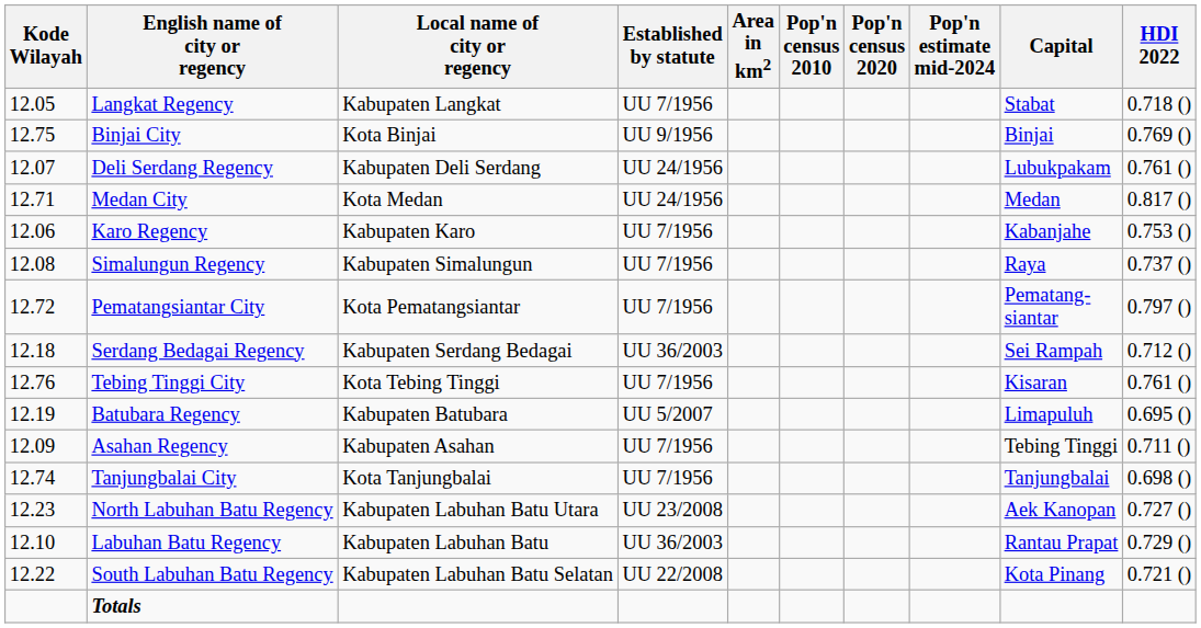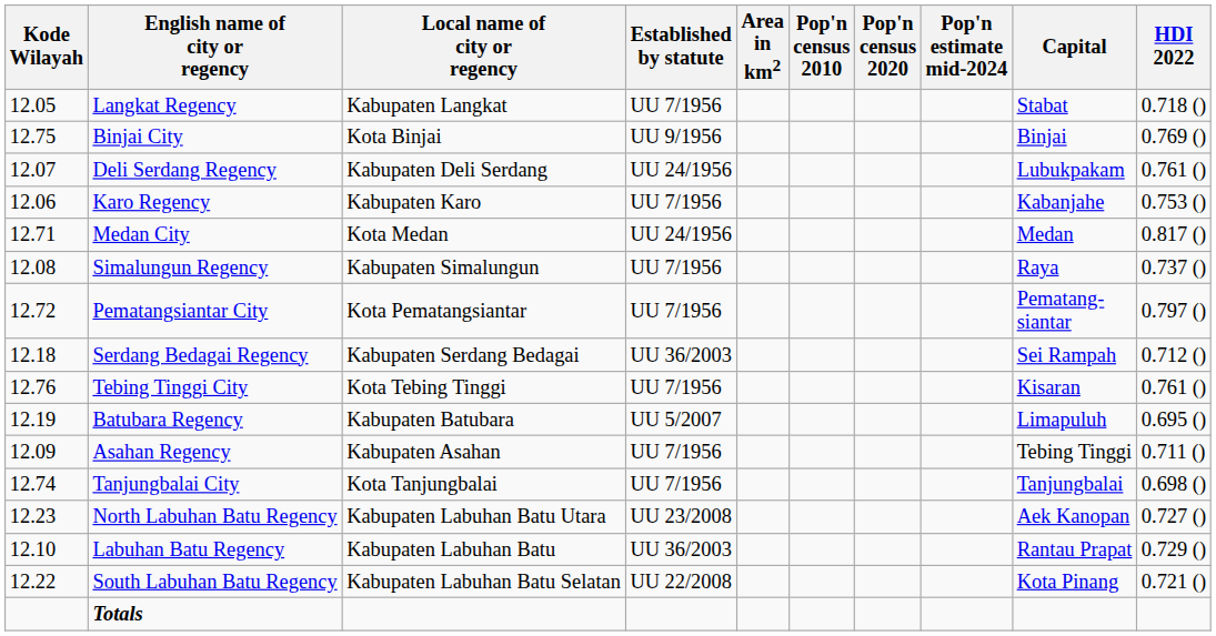 <table class="sortable wikitable">
 <tr>
 <th>Kode <br>Wilayah</th>
 <th>English name of<br>city or <br>regency</th>
 <th>Local name of<br>city or <br>regency</th>
 <th>Established<br>by statute</th>
 <th>Area<br> in <br>km<sup>2</sup></th>
 <th>Pop'n <br>census <br>2010</th>
 <th>Pop'n<br>census<br>2020</th>
 <th>Pop'n<br> estimate <br>mid-2024</th>
 <th>Capital</th>
 <th><a href='#'>HDI</a><br>2022</th>
 </tr>
 <tr>
 <td>12.05</td>
 <td><a href='#'>Langkat Regency</a></td>
 <td>Kabupaten Langkat</td>
 <td>UU 7/1956</td>
 <td align="right"></td>
 <td align="right"></td>
 <td align="right"></td>
 <td align="right"></td>
 <td><a href='#'>Stabat</a></td>
 <td>0.718 ()</td>
 </tr>
 <tr>
 <td>12.75</td>
 <td><a href='#'>Binjai City</a></td>
 <td>Kota Binjai</td>
 <td>UU 9/1956</td>
 <td align="right"></td>
 <td align="right"></td>
 <td align="right"></td>
 <td align="right"></td>
 <td><a href='#'>Binjai</a></td>
 <td>0.769 ()</td>
 </tr>
 <tr>
 <td>12.07</td>
 <td><a href='#'>Deli Serdang Regency</a></td>
 <td>Kabupaten Deli Serdang</td>
 <td>UU 24/1956</td>
 <td align="right"></td>
 <td align="right"></td>
 <td align="right"></td>
 <td align="right"></td>
 <td><a href='#'>Lubukpakam</a></td>
 <td>0.761 ()</td>
 </tr>
 <tr>
+<td>12.06</td>
+<td><a href='#'>Karo Regency</a></td>
+<td>Kabupaten Karo</td>
+<td>UU 7/1956</td>
+<td align="right"></td>
+<td align="right"></td>
+<td align="right"></td>
+<td align="right"></td>
+<td><a href='#'>Kabanjahe</a></td>
+<td>0.753 ()</td>
+</tr>
+<tr>
 <td>12.71</td>
 <td><a href='#'>Medan City</a></td>
 <td>Kota Medan</td>
 <td>UU 24/1956</td>
 <td align="right"></td>
 <td align="right"></td>
 <td align="right"></td>
 <td align="right"></td>
 <td><a href='#'>Medan</a></td>
 <td>0.817 ()</td>
-</tr>
-<tr>
-<td>12.06</td>
-<td><a href='#'>Karo Regency</a></td>
-<td>Kabupaten Karo</td>
-<td>UU 7/1956</td>
-<td align="right"></td>
-<td align="right"></td>
-<td align="right"></td>
-<td align="right"></td>
-<td><a href='#'>Kabanjahe</a></td>
-<td>0.753 ()</td>
 </tr>
 <tr>
 <td>12.08</td>
 <td><a href='#'>Simalungun Regency</a></td>
 <td>Kabupaten Simalungun</td>
 <td>UU 7/1956</td>
 <td align="right"></td>
 <td align="right"></td>
 <td align="right"></td>
 <td align="right"></td>
 <td><a href='#'>Raya</a></td>
 <td>0.737 ()</td>
 </tr>
 <tr>
 <td>12.72</td>
 <td><a href='#'>Pematangsiantar City</a></td>
 <td>Kota Pematangsiantar</td>
 <td>UU 7/1956</td>
 <td align="right"></td>
 <td align="right"></td>
 <td align="right"></td>
 <td align="right"></td>
 <td><a href='#'>Pematang-<br>siantar</a></td>
 <td>0.797 ()</td>
 </tr>
 <tr>
 <td>12.18</td>
 <td><a href='#'>Serdang Bedagai Regency</a></td>
 <td>Kabupaten Serdang Bedagai</td>
 <td>UU 36/2003</td>
 <td align="right"></td>
 <td align="right"></td>
 <td align="right"></td>
 <td align="right"></td>
 <td><a href='#'>Sei Rampah</a></td>
 <td>0.712 ()</td>
 </tr>
 <tr>
 <td>12.76</td>
 <td><a href='#'>Tebing Tinggi City</a></td>
 <td>Kota Tebing Tinggi</td>
 <td>UU 7/1956</td>
 <td align="right"></td>
 <td align="right"></td>
 <td align="right"></td>
 <td align="right"></td>
 <td><a href='#'>Kisaran</a></td>
 <td>0.761 ()</td>
 </tr>
 <tr>
 <td>12.19</td>
 <td><a href='#'>Batubara Regency</a></td>
 <td>Kabupaten Batubara</td>
 <td>UU 5/2007</td>
 <td align="right"></td>
 <td align="right"></td>
 <td align="right"></td>
 <td align="right"></td>
 <td><a href='#'>Limapuluh</a></td>
 <td>0.695 ()</td>
 </tr>
 <tr>
 <td>12.09</td>
 <td><a href='#'>Asahan Regency</a></td>
 <td>Kabupaten Asahan</td>
 <td>UU 7/1956</td>
 <td align="right"></td>
 <td align="right"></td>
 <td align="right"></td>
 <td align="right"></td>
 <td>Tebing Tinggi</td>
 <td>0.711 ()</td>
 </tr>
 <tr>
 <td>12.74</td>
 <td><a href='#'>Tanjungbalai City</a></td>
 <td>Kota Tanjungbalai</td>
 <td>UU 7/1956</td>
 <td align="right"></td>
 <td align="right"></td>
 <td align="right"></td>
 <td align="right"></td>
 <td><a href='#'>Tanjungbalai</a></td>
 <td>0.698 ()</td>
 </tr>
 <tr>
 <td>12.23</td>
 <td><a href='#'>North Labuhan Batu Regency</a></td>
 <td>Kabupaten Labuhan Batu Utara</td>
 <td>UU 23/2008</td>
 <td align="right"></td>
 <td align="right"></td>
 <td align="right"></td>
 <td align="right"></td>
 <td><a href='#'>Aek Kanopan</a></td>
 <td>0.727 ()</td>
 </tr>
 <tr>
 <td>12.10</td>
 <td><a href='#'>Labuhan Batu Regency</a></td>
 <td>Kabupaten Labuhan Batu</td>
 <td>UU 36/2003</td>
 <td align="right"></td>
 <td align="right"></td>
 <td align="right"></td>
 <td align="right"></td>
 <td><a href='#'>Rantau Prapat</a></td>
 <td>0.729 ()</td>
 </tr>
 <tr>
 <td>12.22</td>
 <td><a href='#'>South Labuhan Batu Regency</a></td>
 <td>Kabupaten Labuhan Batu Selatan</td>
 <td>UU 22/2008</td>
 <td align="right"></td>
 <td align="right"></td>
 <td align="right"></td>
 <td align="right"></td>
 <td><a href='#'>Kota Pinang</a></td>
 <td>0.721 ()</td>
 </tr>
 <tr>
 <td></td>
 <td><strong><em>Totals</em></strong></td>
 <td></td>
 <td></td>
 <td align="right"><em></em></td>
 <td align="right"><em></em></td>
 <td align="right"><em> </em></td>
 <td align="right"><em> </em></td>
 <td></td>
 <td></td>
 </tr>
 </table>
